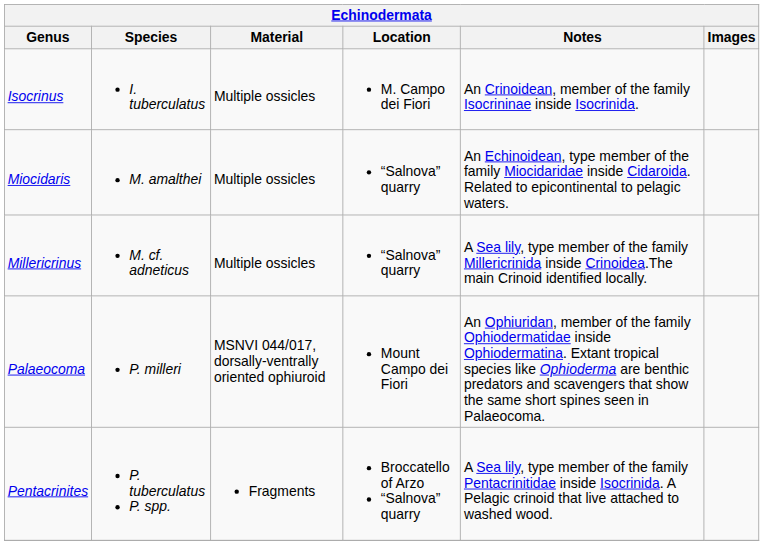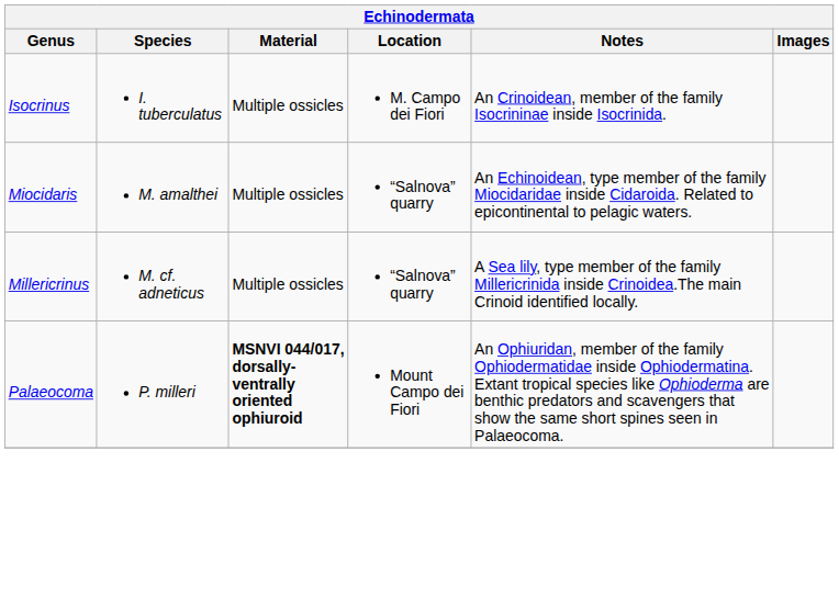 <table class="wikitable" align="center">
 <tr>
 <th colspan="6" align="center"><strong><a href='#'>Echinodermata</a></strong></th>
 </tr>
 <tr>
 <th>Genus</th>
 <th>Species</th>
 <th>Material</th>
 <th>Location</th>
 <th>Notes</th>
 <th>Images</th>
 </tr>
 <tr>
 <td><br><em><a href='#'>Isocrinus</a></em></td>
 <td><br><ul><li><em>I. tuberculatus</em></li></ul></td>
 <td><br>Multiple ossicles</td>
 <td><br><ul><li>M. Campo dei Fiori</li></ul></td>
 <td><br>An <a href='#'>Crinoidean</a>, member of the family <a href='#'>Isocrininae</a> inside <a href='#'>Isocrinida</a>.</td>
 <td></td>
 </tr>
 <tr>
 <td><br><em><a href='#'>Miocidaris</a></em></td>
 <td><br><ul><li><em>M. amalthei</em></li></ul></td>
 <td><br>Multiple ossicles</td>
 <td><br><ul><li>“Salnova” quarry</li></ul></td>
 <td><br>An <a href='#'>Echinoidean</a>, type member of the family <a href='#'>Miocidaridae</a> inside <a href='#'>Cidaroida</a>. Related to epicontinental to pelagic waters.</td>
 <td></td>
 </tr>
 <tr>
 <td><br><em><a href='#'>Millericrinus</a></em></td>
 <td><br><ul><li><em>M. cf. adneticus</em></li></ul></td>
 <td><br>Multiple ossicles</td>
 <td><br><ul><li>“Salnova” quarry</li></ul></td>
 <td><br>A <a href='#'>Sea lily</a>, type member of the family <a href='#'>Millericrinida</a> inside <a href='#'>Crinoidea</a>.The main Crinoid identified locally.</td>
 <td><br></td>
 </tr>
 <tr>
 <td><br><em><a href='#'>Palaeocoma</a></em></td>
 <td><br><ul><li><em>P. milleri</em></li></ul></td>
-<td>MSNVI 044/017, dorsally-ventrally oriented ophiuroid</td>
+<td><strong>MSNVI 044/017, dorsally-ventrally oriented ophiuroid</strong></td>
 <td><br><ul><li>Mount Campo dei Fiori</li></ul></td>
 <td><br>An <a href='#'>Ophiuridan</a>, member of the family <a href='#'>Ophiodermatidae</a> inside <a href='#'>Ophiodermatina</a>. Extant tropical species like <em><a href='#'>Ophioderma</a></em> are benthic predators and scavengers that show the same short spines seen in Palaeocoma.</td>
 <td><br></td>
 </tr>
 <tr>
-<td><br><em><a href='#'>Pentacrinites</a></em><em></em></td>
-<td><br><ul><li><em>P. tuberculatus</em></li><li><em>P. spp.</em></li></ul></td>
-<td><br><ul><li>Fragments</li></ul></td>
-<td><br><ul><li>Broccatello of Arzo</li><li>“Salnova” quarry</li></ul></td>
-<td><br>A <a href='#'>Sea lily</a>, type member of the family <a href='#'>Pentacrinitidae</a> inside <a href='#'>Isocrinida</a>. A Pelagic crinoid that live attached to washed wood.</td>
-<td><br></td>
-</tr>
-<tr>
 </tr>
 </table>
